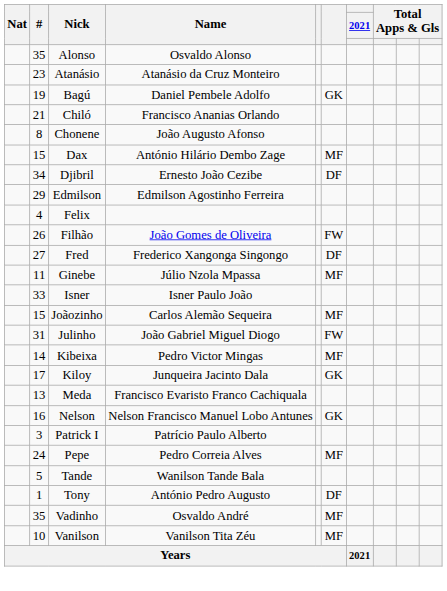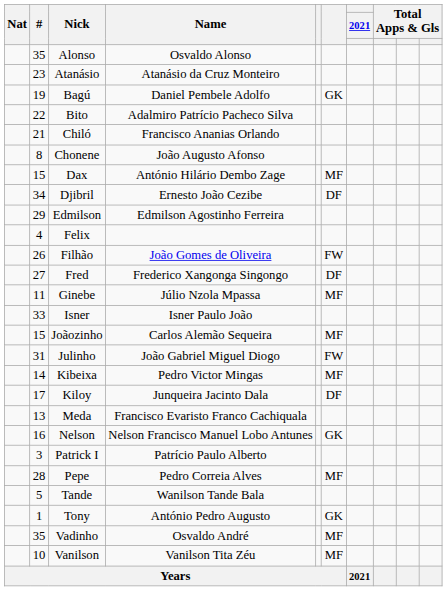 <table class="wikitable plainrowheaders sortable" style="text-align:center">
 <tr>
 <th scope="col" rowspan="3">Nat</th>
 <th scope="col" rowspan="3">#</th>
 <th scope="col" rowspan="3">Nick</th>
 <th scope="col" rowspan="3">Name</th>
 <th scope="col" rowspan="3"></th>
 <th scope="col" rowspan="3"></th>
 <th colspan="1"><small></small></th>
 <th colspan="3" rowspan="2">Total<br>Apps & Gls</th>
 </tr>
 <tr>
 <th colspan="1"><small><a href='#'>2021</a></small></th>
 </tr>
 <tr>
 <th scope="col" rowspan="1"><sup></sup></th>
 <th scope="col" rowspan="1"><sup></sup></th>
 <th scope="col" rowspan="1"><sup></sup></th>
 <th scope="col" rowspan="1"><sup></sup></th>
 </tr>
 <tr>
 <td></td>
 <td>35</td>
 <td>Alonso</td>
 <td>Osvaldo Alonso</td>
 <td></td>
 <td data-sort-value="3"></td>
 <td></td>
 <td></td>
 <td></td>
 <td></td>
 </tr>
 <tr>
 <td></td>
 <td>23</td>
 <td>Atanásio</td>
 <td>Atanásio da Cruz Monteiro</td>
 <td></td>
 <td></td>
 <td></td>
 <td></td>
 <td></td>
 <td></td>
 </tr>
 <tr>
 <td></td>
 <td>19</td>
 <td>Bagú</td>
 <td>Daniel Pembele Adolfo</td>
 <td></td>
 <td data-sort-value="1">GK</td>
+<td></td>
+<td></td>
+<td></td>
+<td></td>
+</tr>
+<tr>
+<td></td>
+<td>22</td>
+<td>Bito</td>
+<td>Adalmiro Patrício Pacheco Silva</td>
+<td></td>
+<td data-sort-value="2"></td>
 <td></td>
 <td></td>
 <td></td>
 <td></td>
 </tr>
 <tr>
 <td></td>
 <td>21</td>
 <td>Chiló</td>
 <td>Francisco Ananias Orlando</td>
 <td></td>
 <td data-sort-value="3"></td>
 <td></td>
 <td></td>
 <td></td>
 <td></td>
 </tr>
 <tr>
 <td></td>
 <td data-sort-value="08">8</td>
 <td>Chonene</td>
 <td>João Augusto Afonso</td>
 <td></td>
 <td data-sort-value="2"></td>
 <td></td>
 <td></td>
 <td></td>
 <td></td>
 </tr>
 <tr>
 <td></td>
 <td>15</td>
 <td>Dax</td>
 <td data-sort-value="Antonio H">António Hilário Dembo Zage</td>
 <td></td>
 <td data-sort-value="3">MF</td>
 <td></td>
 <td></td>
 <td></td>
 <td></td>
 </tr>
 <tr>
 <td></td>
 <td>34</td>
 <td>Djibril</td>
 <td>Ernesto João Cezibe</td>
 <td></td>
 <td data-sort-value="2">DF</td>
 <td></td>
 <td></td>
 <td></td>
 <td></td>
 </tr>
 <tr>
 <td></td>
 <td>29</td>
 <td>Edmilson</td>
 <td>Edmilson Agostinho Ferreira</td>
 <td></td>
 <td></td>
 <td></td>
 <td></td>
 <td></td>
 <td></td>
 </tr>
 <tr>
 <td></td>
 <td data-sort-value="04">4</td>
 <td>Felix</td>
 <td></td>
 <td></td>
 <td></td>
 <td></td>
 <td></td>
 <td></td>
 <td></td>
 </tr>
 <tr>
 <td></td>
 <td>26</td>
 <td>Filhão</td>
 <td data-sort-value="Joao G"><a href='#'>João Gomes de Oliveira</a></td>
 <td></td>
 <td>FW</td>
 <td></td>
 <td></td>
 <td></td>
 <td></td>
 </tr>
 <tr>
 <td></td>
 <td>27</td>
 <td>Fred</td>
 <td>Frederico Xangonga Singongo</td>
 <td></td>
 <td data-sort-value="2">DF</td>
 <td></td>
 <td></td>
 <td></td>
 <td></td>
 </tr>
 <tr>
 <td></td>
 <td>11</td>
 <td>Ginebe</td>
 <td data-sort-value="Julio">Júlio Nzola Mpassa</td>
 <td></td>
 <td data-sort-value="3">MF</td>
 <td></td>
 <td></td>
 <td></td>
 <td></td>
 </tr>
 <tr>
 <td></td>
 <td>33</td>
 <td>Isner</td>
 <td>Isner Paulo João</td>
 <td></td>
 <td></td>
 <td></td>
 <td></td>
 <td></td>
 <td></td>
 </tr>
 <tr>
 <td></td>
 <td>15</td>
 <td data-sort-value="Joaozinho">Joãozinho</td>
 <td>Carlos Alemão Sequeira</td>
 <td></td>
 <td data-sort-value="3">MF</td>
 <td></td>
 <td></td>
 <td></td>
 <td></td>
 </tr>
 <tr>
 <td></td>
 <td>31</td>
 <td>Julinho</td>
 <td>João Gabriel Miguel Diogo</td>
 <td></td>
 <td>FW</td>
 <td></td>
 <td></td>
 <td></td>
 <td></td>
 </tr>
 <tr>
 <td></td>
 <td>14</td>
 <td>Kibeixa</td>
 <td>Pedro Victor Mingas</td>
 <td></td>
 <td data-sort-value="3">MF</td>
 <td></td>
 <td></td>
 <td></td>
 <td></td>
 </tr>
 <tr>
 <td></td>
 <td>17</td>
 <td>Kiloy</td>
 <td>Junqueira Jacinto Dala</td>
 <td></td>
-<td data-sort-value="1">GK</td>
+<td data-sort-value="2">DF</td>
 <td></td>
 <td></td>
 <td></td>
 <td></td>
 </tr>
 <tr>
 <td></td>
 <td>13</td>
 <td>Meda</td>
 <td>Francisco Evaristo Franco Cachiquala</td>
 <td></td>
 <td data-sort-value="2"></td>
 <td></td>
 <td></td>
 <td></td>
 <td></td>
 </tr>
 <tr>
 <td></td>
 <td>16</td>
 <td>Nelson</td>
 <td>Nelson Francisco Manuel Lobo Antunes</td>
 <td></td>
 <td data-sort-value="1">GK</td>
 <td></td>
 <td></td>
 <td></td>
 <td></td>
 </tr>
 <tr>
 <td></td>
 <td data-sort-value="03">3</td>
 <td>Patrick I</td>
 <td>Patrício Paulo Alberto</td>
 <td></td>
 <td data-sort-value="2"></td>
 <td></td>
 <td></td>
 <td></td>
 <td></td>
 </tr>
 <tr>
 <td></td>
-<td>24</td>
+<td>28</td>
 <td>Pepe</td>
 <td>Pedro Correia Alves</td>
 <td></td>
 <td data-sort-value="3">MF</td>
 <td></td>
 <td></td>
 <td></td>
 <td></td>
 </tr>
 <tr>
 <td></td>
 <td data-sort-value="05">5</td>
 <td>Tande</td>
 <td>Wanilson Tande Bala</td>
 <td></td>
 <td data-sort-value="2"></td>
 <td></td>
 <td></td>
 <td></td>
 <td></td>
 </tr>
 <tr>
 <td></td>
 <td data-sort-value="01">1</td>
 <td>Tony</td>
 <td>António Pedro Augusto</td>
 <td></td>
-<td data-sort-value="2">DF</td>
+<td data-sort-value="1">GK</td>
 <td></td>
 <td></td>
 <td></td>
 <td></td>
 </tr>
 <tr>
 <td></td>
 <td>35</td>
 <td>Vadinho</td>
 <td>Osvaldo André</td>
 <td></td>
 <td data-sort-value="3">MF</td>
 <td></td>
 <td></td>
 <td></td>
 <td></td>
 </tr>
 <tr>
 <td></td>
 <td>10</td>
 <td>Vanilson</td>
 <td>Vanilson Tita Zéu</td>
 <td></td>
 <td data-sort-value="3">MF</td>
 <td></td>
 <td></td>
 <td></td>
 <td></td>
 </tr>
 <tr>
 <th colspan=6>Years</th>
 <th><small>2021</small></th>
 <th></th>
 <th></th>
 <th></th>
 </tr>
 </table>
